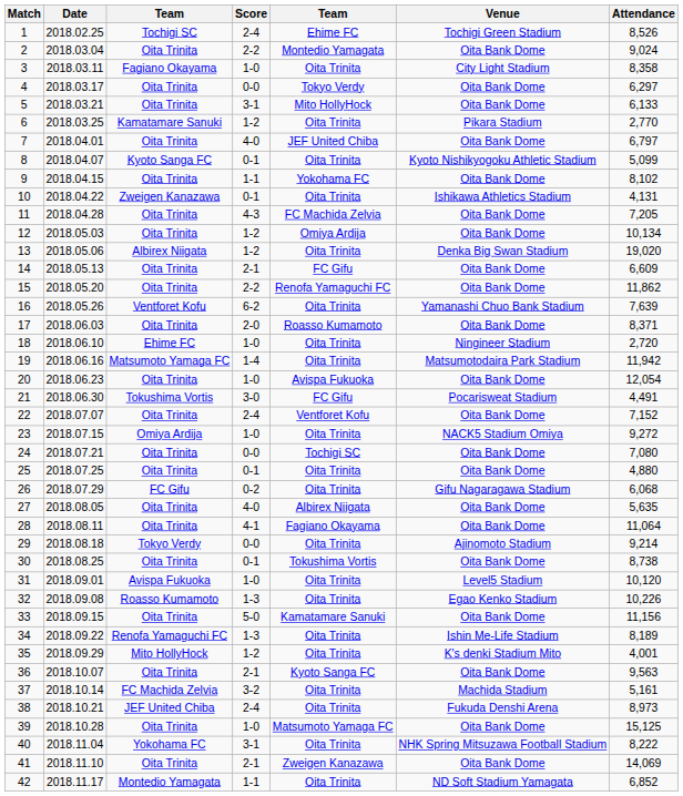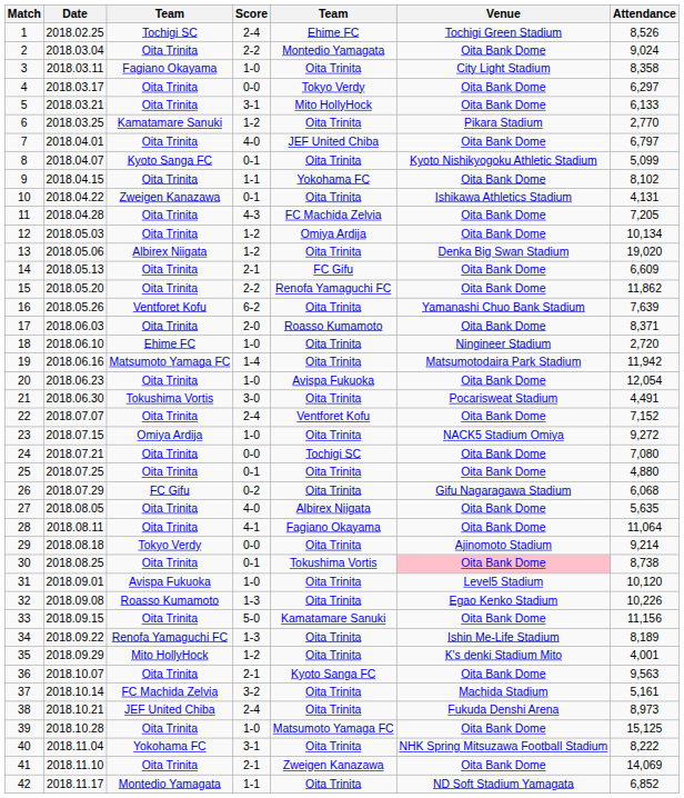 <table class="wikitable" style="text-align:center;">
 <tr>
 <th>Match</th>
 <th>Date</th>
 <th>Team</th>
 <th>Score</th>
 <th>Team</th>
 <th>Venue</th>
 <th>Attendance</th>
 </tr>
 <tr>
 <td>1</td>
 <td>2018.02.25</td>
 <td><a href='#'>Tochigi SC</a></td>
 <td>2-4</td>
 <td><a href='#'>Ehime FC</a></td>
 <td><a href='#'>Tochigi Green Stadium</a></td>
 <td>8,526</td>
 </tr>
 <tr>
 <td>2</td>
 <td>2018.03.04</td>
 <td><a href='#'>Oita Trinita</a></td>
 <td>2-2</td>
 <td><a href='#'>Montedio Yamagata</a></td>
 <td><a href='#'>Oita Bank Dome</a></td>
 <td>9,024</td>
 </tr>
 <tr>
 <td>3</td>
 <td>2018.03.11</td>
 <td><a href='#'>Fagiano Okayama</a></td>
 <td>1-0</td>
 <td><a href='#'>Oita Trinita</a></td>
 <td><a href='#'>City Light Stadium</a></td>
 <td>8,358</td>
 </tr>
 <tr>
 <td>4</td>
 <td>2018.03.17</td>
 <td><a href='#'>Oita Trinita</a></td>
 <td>0-0</td>
 <td><a href='#'>Tokyo Verdy</a></td>
 <td><a href='#'>Oita Bank Dome</a></td>
 <td>6,297</td>
 </tr>
 <tr>
 <td>5</td>
 <td>2018.03.21</td>
 <td><a href='#'>Oita Trinita</a></td>
 <td>3-1</td>
 <td><a href='#'>Mito HollyHock</a></td>
 <td><a href='#'>Oita Bank Dome</a></td>
 <td>6,133</td>
 </tr>
 <tr>
 <td>6</td>
 <td>2018.03.25</td>
 <td><a href='#'>Kamatamare Sanuki</a></td>
 <td>1-2</td>
 <td><a href='#'>Oita Trinita</a></td>
 <td><a href='#'>Pikara Stadium</a></td>
 <td>2,770</td>
 </tr>
 <tr>
 <td>7</td>
 <td>2018.04.01</td>
 <td><a href='#'>Oita Trinita</a></td>
 <td>4-0</td>
 <td><a href='#'>JEF United Chiba</a></td>
 <td><a href='#'>Oita Bank Dome</a></td>
 <td>6,797</td>
 </tr>
 <tr>
 <td>8</td>
 <td>2018.04.07</td>
 <td><a href='#'>Kyoto Sanga FC</a></td>
 <td>0-1</td>
 <td><a href='#'>Oita Trinita</a></td>
 <td><a href='#'>Kyoto Nishikyogoku Athletic Stadium</a></td>
 <td>5,099</td>
 </tr>
 <tr>
 <td>9</td>
 <td>2018.04.15</td>
 <td><a href='#'>Oita Trinita</a></td>
 <td>1-1</td>
 <td><a href='#'>Yokohama FC</a></td>
 <td><a href='#'>Oita Bank Dome</a></td>
 <td>8,102</td>
 </tr>
 <tr>
 <td>10</td>
 <td>2018.04.22</td>
 <td><a href='#'>Zweigen Kanazawa</a></td>
 <td>0-1</td>
 <td><a href='#'>Oita Trinita</a></td>
 <td><a href='#'>Ishikawa Athletics Stadium</a></td>
 <td>4,131</td>
 </tr>
 <tr>
 <td>11</td>
 <td>2018.04.28</td>
 <td><a href='#'>Oita Trinita</a></td>
 <td>4-3</td>
 <td><a href='#'>FC Machida Zelvia</a></td>
 <td><a href='#'>Oita Bank Dome</a></td>
 <td>7,205</td>
 </tr>
 <tr>
 <td>12</td>
 <td>2018.05.03</td>
 <td><a href='#'>Oita Trinita</a></td>
 <td>1-2</td>
 <td><a href='#'>Omiya Ardija</a></td>
 <td><a href='#'>Oita Bank Dome</a></td>
 <td>10,134</td>
 </tr>
 <tr>
 <td>13</td>
 <td>2018.05.06</td>
 <td><a href='#'>Albirex Niigata</a></td>
 <td>1-2</td>
 <td><a href='#'>Oita Trinita</a></td>
 <td><a href='#'>Denka Big Swan Stadium</a></td>
 <td>19,020</td>
 </tr>
 <tr>
 <td>14</td>
 <td>2018.05.13</td>
 <td><a href='#'>Oita Trinita</a></td>
 <td>2-1</td>
 <td><a href='#'>FC Gifu</a></td>
 <td><a href='#'>Oita Bank Dome</a></td>
 <td>6,609</td>
 </tr>
 <tr>
 <td>15</td>
 <td>2018.05.20</td>
 <td><a href='#'>Oita Trinita</a></td>
 <td>2-2</td>
 <td><a href='#'>Renofa Yamaguchi FC</a></td>
 <td><a href='#'>Oita Bank Dome</a></td>
 <td>11,862</td>
 </tr>
 <tr>
 <td>16</td>
 <td>2018.05.26</td>
 <td><a href='#'>Ventforet Kofu</a></td>
 <td>6-2</td>
 <td><a href='#'>Oita Trinita</a></td>
 <td><a href='#'>Yamanashi Chuo Bank Stadium</a></td>
 <td>7,639</td>
 </tr>
 <tr>
 <td>17</td>
 <td>2018.06.03</td>
 <td><a href='#'>Oita Trinita</a></td>
 <td>2-0</td>
 <td><a href='#'>Roasso Kumamoto</a></td>
 <td><a href='#'>Oita Bank Dome</a></td>
 <td>8,371</td>
 </tr>
 <tr>
 <td>18</td>
 <td>2018.06.10</td>
 <td><a href='#'>Ehime FC</a></td>
 <td>1-0</td>
 <td><a href='#'>Oita Trinita</a></td>
 <td><a href='#'>Ningineer Stadium</a></td>
 <td>2,720</td>
 </tr>
 <tr>
 <td>19</td>
 <td>2018.06.16</td>
 <td><a href='#'>Matsumoto Yamaga FC</a></td>
 <td>1-4</td>
 <td><a href='#'>Oita Trinita</a></td>
 <td><a href='#'>Matsumotodaira Park Stadium</a></td>
 <td>11,942</td>
 </tr>
 <tr>
 <td>20</td>
 <td>2018.06.23</td>
 <td><a href='#'>Oita Trinita</a></td>
 <td>1-0</td>
 <td><a href='#'>Avispa Fukuoka</a></td>
 <td><a href='#'>Oita Bank Dome</a></td>
 <td>12,054</td>
 </tr>
 <tr>
 <td>21</td>
 <td>2018.06.30</td>
 <td><a href='#'>Tokushima Vortis</a></td>
 <td>3-0</td>
-<td><a href='#'>FC Gifu</a></td>
+<td><a href='#'>Oita Trinita</a></td>
 <td><a href='#'>Pocarisweat Stadium</a></td>
 <td>4,491</td>
 </tr>
 <tr>
 <td>22</td>
 <td>2018.07.07</td>
 <td><a href='#'>Oita Trinita</a></td>
 <td>2-4</td>
 <td><a href='#'>Ventforet Kofu</a></td>
 <td><a href='#'>Oita Bank Dome</a></td>
 <td>7,152</td>
 </tr>
 <tr>
 <td>23</td>
 <td>2018.07.15</td>
 <td><a href='#'>Omiya Ardija</a></td>
 <td>1-0</td>
 <td><a href='#'>Oita Trinita</a></td>
 <td><a href='#'>NACK5 Stadium Omiya</a></td>
 <td>9,272</td>
 </tr>
 <tr>
 <td>24</td>
 <td>2018.07.21</td>
 <td><a href='#'>Oita Trinita</a></td>
 <td>0-0</td>
 <td><a href='#'>Tochigi SC</a></td>
 <td><a href='#'>Oita Bank Dome</a></td>
 <td>7,080</td>
 </tr>
 <tr>
 <td>25</td>
 <td>2018.07.25</td>
 <td><a href='#'>Oita Trinita</a></td>
 <td>0-1</td>
 <td><a href='#'>Oita Trinita</a></td>
 <td><a href='#'>Oita Bank Dome</a></td>
 <td>4,880</td>
 </tr>
 <tr>
 <td>26</td>
 <td>2018.07.29</td>
 <td><a href='#'>FC Gifu</a></td>
 <td>0-2</td>
 <td><a href='#'>Oita Trinita</a></td>
 <td><a href='#'>Gifu Nagaragawa Stadium</a></td>
 <td>6,068</td>
 </tr>
 <tr>
 <td>27</td>
 <td>2018.08.05</td>
 <td><a href='#'>Oita Trinita</a></td>
 <td>4-0</td>
 <td><a href='#'>Albirex Niigata</a></td>
 <td><a href='#'>Oita Bank Dome</a></td>
 <td>5,635</td>
 </tr>
 <tr>
 <td>28</td>
 <td>2018.08.11</td>
 <td><a href='#'>Oita Trinita</a></td>
 <td>4-1</td>
 <td><a href='#'>Fagiano Okayama</a></td>
 <td><a href='#'>Oita Bank Dome</a></td>
 <td>11,064</td>
 </tr>
 <tr>
 <td>29</td>
 <td>2018.08.18</td>
 <td><a href='#'>Tokyo Verdy</a></td>
 <td>0-0</td>
 <td><a href='#'>Oita Trinita</a></td>
 <td><a href='#'>Ajinomoto Stadium</a></td>
 <td>9,214</td>
 </tr>
 <tr>
 <td>30</td>
 <td>2018.08.25</td>
 <td><a href='#'>Oita Trinita</a></td>
 <td>0-1</td>
 <td><a href='#'>Tokushima Vortis</a></td>
-<td><a href='#'>Oita Bank Dome</a></td>
+<td style="background: pink;"><a href='#'>Oita Bank Dome</a></td>
 <td>8,738</td>
 </tr>
 <tr>
 <td>31</td>
 <td>2018.09.01</td>
 <td><a href='#'>Avispa Fukuoka</a></td>
 <td>1-0</td>
 <td><a href='#'>Oita Trinita</a></td>
 <td><a href='#'>Level5 Stadium</a></td>
 <td>10,120</td>
 </tr>
 <tr>
 <td>32</td>
 <td>2018.09.08</td>
 <td><a href='#'>Roasso Kumamoto</a></td>
 <td>1-3</td>
 <td><a href='#'>Oita Trinita</a></td>
 <td><a href='#'>Egao Kenko Stadium</a></td>
 <td>10,226</td>
 </tr>
 <tr>
 <td>33</td>
 <td>2018.09.15</td>
 <td><a href='#'>Oita Trinita</a></td>
 <td>5-0</td>
 <td><a href='#'>Kamatamare Sanuki</a></td>
 <td><a href='#'>Oita Bank Dome</a></td>
 <td>11,156</td>
 </tr>
 <tr>
 <td>34</td>
 <td>2018.09.22</td>
 <td><a href='#'>Renofa Yamaguchi FC</a></td>
 <td>1-3</td>
 <td><a href='#'>Oita Trinita</a></td>
 <td><a href='#'>Ishin Me-Life Stadium</a></td>
 <td>8,189</td>
 </tr>
 <tr>
 <td>35</td>
 <td>2018.09.29</td>
 <td><a href='#'>Mito HollyHock</a></td>
 <td>1-2</td>
 <td><a href='#'>Oita Trinita</a></td>
 <td><a href='#'>K's denki Stadium Mito</a></td>
 <td>4,001</td>
 </tr>
 <tr>
 <td>36</td>
 <td>2018.10.07</td>
 <td><a href='#'>Oita Trinita</a></td>
 <td>2-1</td>
 <td><a href='#'>Kyoto Sanga FC</a></td>
 <td><a href='#'>Oita Bank Dome</a></td>
 <td>9,563</td>
 </tr>
 <tr>
 <td>37</td>
 <td>2018.10.14</td>
 <td><a href='#'>FC Machida Zelvia</a></td>
 <td>3-2</td>
 <td><a href='#'>Oita Trinita</a></td>
 <td><a href='#'>Machida Stadium</a></td>
 <td>5,161</td>
 </tr>
 <tr>
 <td>38</td>
 <td>2018.10.21</td>
 <td><a href='#'>JEF United Chiba</a></td>
 <td>2-4</td>
 <td><a href='#'>Oita Trinita</a></td>
 <td><a href='#'>Fukuda Denshi Arena</a></td>
 <td>8,973</td>
 </tr>
 <tr>
 <td>39</td>
 <td>2018.10.28</td>
 <td><a href='#'>Oita Trinita</a></td>
 <td>1-0</td>
 <td><a href='#'>Matsumoto Yamaga FC</a></td>
 <td><a href='#'>Oita Bank Dome</a></td>
 <td>15,125</td>
 </tr>
 <tr>
 <td>40</td>
 <td>2018.11.04</td>
 <td><a href='#'>Yokohama FC</a></td>
 <td>3-1</td>
 <td><a href='#'>Oita Trinita</a></td>
 <td><a href='#'>NHK Spring Mitsuzawa Football Stadium</a></td>
 <td>8,222</td>
 </tr>
 <tr>
 <td>41</td>
 <td>2018.11.10</td>
 <td><a href='#'>Oita Trinita</a></td>
 <td>2-1</td>
 <td><a href='#'>Zweigen Kanazawa</a></td>
 <td><a href='#'>Oita Bank Dome</a></td>
 <td>14,069</td>
 </tr>
 <tr>
 <td>42</td>
 <td>2018.11.17</td>
 <td><a href='#'>Montedio Yamagata</a></td>
 <td>1-1</td>
 <td><a href='#'>Oita Trinita</a></td>
 <td><a href='#'>ND Soft Stadium Yamagata</a></td>
 <td>6,852</td>
 </tr>
 </table>
